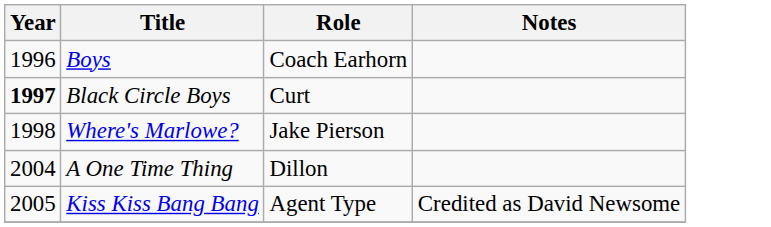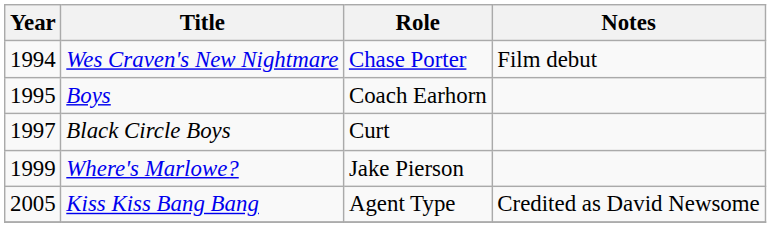 <table class="wikitable sortable">
 <tr>
 <th>Year</th>
 <th>Title</th>
 <th>Role</th>
 <th class="unsortable">Notes</th>
 </tr>
 <tr>
-<td>1996</td>
+<td>1994</td>
+<td><em><a href='#'>Wes Craven's New Nightmare</a></em></td>
+<td><a href='#'>Chase Porter</a></td>
+<td>Film debut</td>
+</tr>
+<tr>
+<td>1995</td>
 <td><em><a href='#'>Boys</a></em></td>
 <td>Coach Earhorn</td>
 <td></td>
 </tr>
 <tr>
-<td><strong>1997</strong></td>
+<td>1997</td>
 <td><em>Black Circle Boys</em></td>
 <td>Curt</td>
 <td></td>
 </tr>
 <tr>
-<td>1998</td>
+<td>1999</td>
 <td><em><a href='#'>Where's Marlowe?</a></em></td>
 <td>Jake Pierson</td>
-<td></td>
-</tr>
-<tr>
-<td>2004</td>
-<td><em>A One Time Thing</em></td>
-<td>Dillon</td>
 <td></td>
 </tr>
 <tr>
 <td>2005</td>
 <td><em><a href='#'>Kiss Kiss Bang Bang</a></em></td>
 <td>Agent Type</td>
 <td>Credited as David Newsome</td>
 </tr>
 <tr>
 </tr>
 </table>
